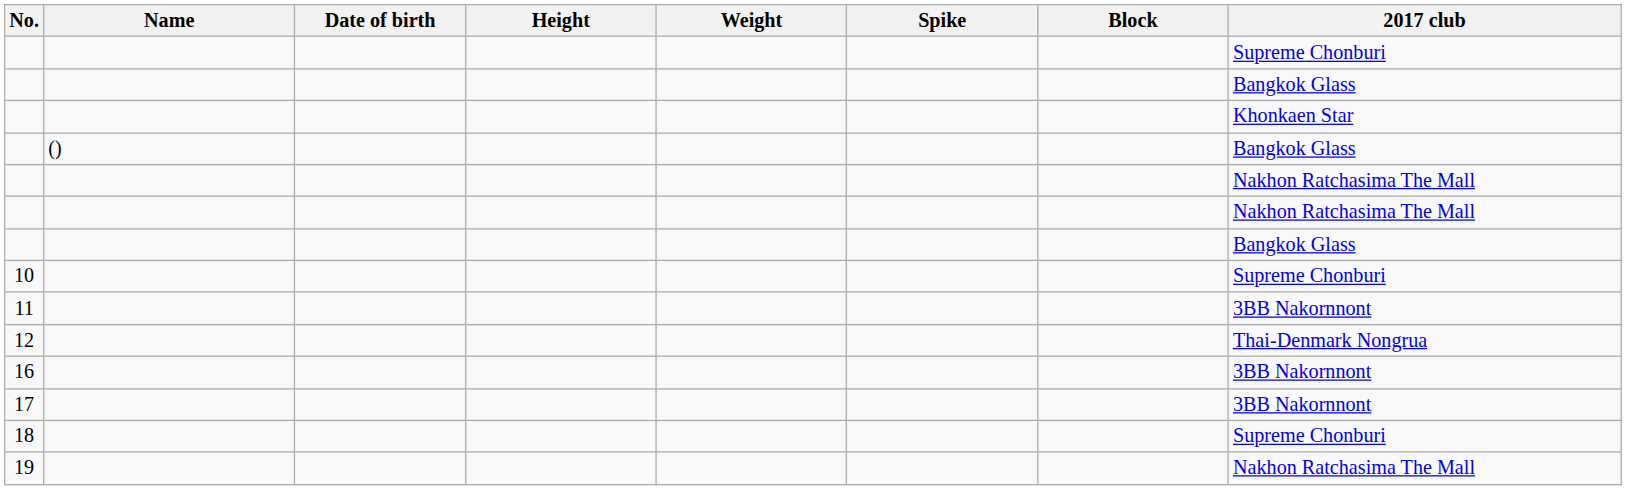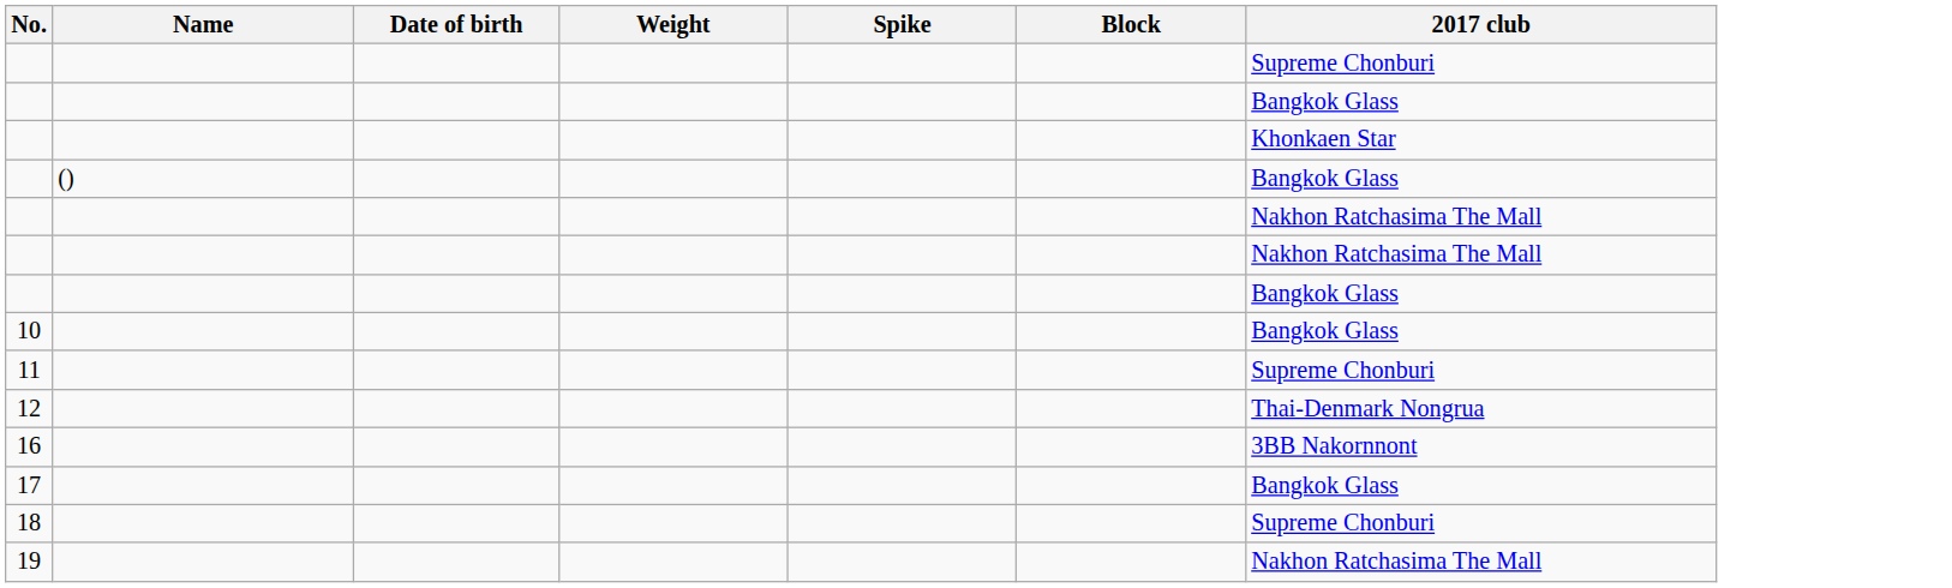 <table class="wikitable sortable" style="font-size:100%; text-align:center;">
 <tr>
 <th>No.</th>
 <th style="width:12em">Name</th>
 <th style="width:8em">Date of birth</th>
-<th style="width:9em">Height</th>
 <th style="width:9em">Weight</th>
 <th style="width:9em">Spike</th>
 <th style="width:9em">Block</th>
 <th style="width:19em">2017 club</th>
 </tr>
 <tr>
 <td></td>
 <td align=left></td>
 <td align=right></td>
 <td></td>
 <td></td>
 <td></td>
-<td></td>
 <td align=left> <a href='#'>Supreme Chonburi</a></td>
 </tr>
 <tr>
 <td></td>
 <td align=left></td>
 <td align=right></td>
-<td></td>
 <td></td>
 <td></td>
 <td></td>
 <td align=left> <a href='#'>Bangkok Glass</a></td>
 </tr>
 <tr>
 <td></td>
 <td align=left></td>
 <td align=right></td>
 <td></td>
 <td></td>
 <td></td>
-<td></td>
 <td align=left> <a href='#'>Khonkaen Star</a></td>
 </tr>
 <tr>
 <td></td>
 <td align=left> ()</td>
 <td align=right></td>
-<td></td>
 <td></td>
 <td></td>
 <td></td>
 <td align=left> <a href='#'>Bangkok Glass</a></td>
 </tr>
 <tr>
 <td></td>
 <td align=left></td>
 <td align=right></td>
 <td></td>
 <td></td>
 <td></td>
-<td></td>
 <td align=left> <a href='#'>Nakhon Ratchasima The Mall</a></td>
 </tr>
 <tr>
 <td></td>
 <td align=left></td>
 <td align=right></td>
-<td></td>
 <td></td>
 <td></td>
 <td></td>
 <td align=left> <a href='#'>Nakhon Ratchasima The Mall</a></td>
 </tr>
 <tr>
 <td></td>
 <td align=left></td>
 <td align=right></td>
 <td></td>
 <td></td>
 <td></td>
-<td></td>
 <td align=left> <a href='#'>Bangkok Glass</a></td>
 </tr>
 <tr>
 <td>10</td>
 <td align=left></td>
 <td align=right></td>
 <td></td>
 <td></td>
 <td></td>
-<td></td>
-<td align=left> <a href='#'>Supreme Chonburi</a></td>
+<td align=left> <a href='#'>Bangkok Glass</a></td>
 </tr>
 <tr>
 <td>11</td>
 <td align=left></td>
 <td align=right></td>
 <td></td>
 <td></td>
 <td></td>
-<td></td>
-<td align=left> <a href='#'>3BB Nakornnont</a></td>
+<td align=left> <a href='#'>Supreme Chonburi</a></td>
 </tr>
 <tr>
 <td>12</td>
 <td align=left></td>
 <td align=right></td>
-<td></td>
 <td></td>
 <td></td>
 <td></td>
 <td align=left> <a href='#'>Thai-Denmark Nongrua</a></td>
 </tr>
 <tr>
 <td>16</td>
 <td align=left></td>
 <td align=right></td>
 <td></td>
 <td></td>
 <td></td>
-<td></td>
 <td align=left> <a href='#'>3BB Nakornnont</a></td>
 </tr>
 <tr>
 <td>17</td>
 <td align=left></td>
 <td align=right></td>
 <td></td>
 <td></td>
 <td></td>
-<td></td>
-<td align=left> <a href='#'>3BB Nakornnont</a></td>
+<td align=left> <a href='#'>Bangkok Glass</a></td>
 </tr>
 <tr>
 <td>18</td>
 <td align=left></td>
 <td align=right></td>
-<td></td>
 <td></td>
 <td></td>
 <td></td>
 <td align=left> <a href='#'>Supreme Chonburi</a></td>
 </tr>
 <tr>
 <td>19</td>
 <td align=left></td>
 <td align=right></td>
 <td></td>
 <td></td>
 <td></td>
-<td></td>
 <td align=left> <a href='#'>Nakhon Ratchasima The Mall</a></td>
 </tr>
 </table>
